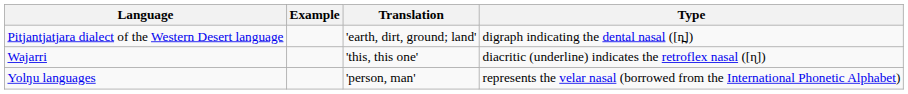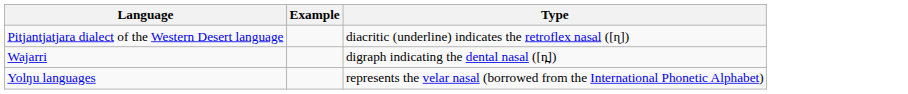 <table class="wikitable">
 <tr>
 <th>Language</th>
 <th>Example</th>
-<th>Translation</th>
 <th>Type</th>
 </tr>
 <tr>
 <td><a href='#'>Pitjantjatjara dialect</a> of the <a href='#'>Western Desert language</a></td>
 <td></td>
-<td>'earth, dirt, ground; land'</td>
-<td>digraph indicating the <a href='#'>dental nasal</a> ([n̪])</td>
+<td>diacritic (underline) indicates the <a href='#'>retroflex nasal</a> ([ɳ])</td>
 </tr>
 <tr>
 <td><a href='#'>Wajarri</a></td>
 <td></td>
-<td>'this, this one'</td>
-<td>diacritic (underline) indicates the <a href='#'>retroflex nasal</a> ([ɳ])</td>
+<td>digraph indicating the <a href='#'>dental nasal</a> ([n̪])</td>
 </tr>
 <tr>
 <td><a href='#'>Yolŋu languages</a></td>
 <td></td>
-<td>'person, man'</td>
 <td> represents the <a href='#'>velar nasal</a> (borrowed from the <a href='#'>International Phonetic Alphabet</a>)</td>
 </tr>
 </table>
